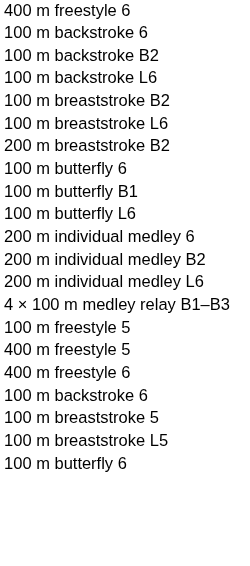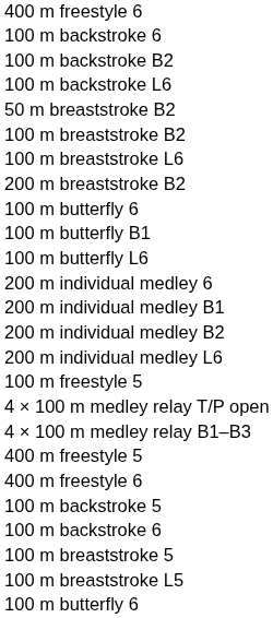 <table>
 <tr>
 <td>400 m freestyle 6<br></td>
 <td></td>
 <td></td>
 <td></td>
 </tr>
 <tr>
 <td>100 m backstroke 6<br></td>
 <td></td>
 <td></td>
 <td></td>
 </tr>
 <tr>
 <td>100 m backstroke B2<br></td>
 <td></td>
 <td></td>
 <td></td>
 </tr>
 <tr>
 <td>100 m backstroke L6<br></td>
+<td></td>
+<td></td>
+<td></td>
+</tr>
+<tr>
+<td>50 m breaststroke B2<br></td>
 <td></td>
 <td></td>
 <td></td>
 </tr>
 <tr>
 <td>100 m breaststroke B2<br></td>
 <td></td>
 <td></td>
 <td></td>
 </tr>
 <tr>
 <td>100 m breaststroke L6<br></td>
 <td></td>
 <td></td>
 <td></td>
 </tr>
 <tr>
 <td>200 m breaststroke B2<br></td>
 <td></td>
 <td></td>
 <td></td>
 </tr>
 <tr>
 <td>100 m butterfly 6<br></td>
 <td></td>
 <td></td>
 <td></td>
 </tr>
 <tr>
 <td>100 m butterfly B1<br></td>
 <td></td>
 <td></td>
 <td></td>
 </tr>
 <tr>
 <td>100 m butterfly L6<br></td>
 <td></td>
 <td></td>
 <td></td>
 </tr>
 <tr>
 <td>200 m individual medley 6<br></td>
 <td></td>
 <td></td>
 <td></td>
 </tr>
 <tr>
+<td>200 m individual medley B1<br></td>
+<td></td>
+<td></td>
+<td></td>
+</tr>
+<tr>
 <td>200 m individual medley B2<br></td>
 <td></td>
 <td></td>
 <td></td>
 </tr>
 <tr>
 <td>200 m individual medley L6<br></td>
 <td></td>
 <td></td>
 <td></td>
 </tr>
 <tr>
-<td>4 × 100 m medley relay B1–B3<br></td>
+<td>100 m freestyle 5<br></td>
 <td></td>
 <td></td>
 <td></td>
 </tr>
 <tr>
-<td>100 m freestyle 5<br></td>
+<td>4 × 100 m medley relay T/P open<br></td>
+<td></td>
+<td></td>
+<td></td>
+</tr>
+<tr>
+<td>4 × 100 m medley relay B1–B3<br></td>
 <td></td>
 <td></td>
 <td></td>
 </tr>
 <tr>
 <td>400 m freestyle 5<br></td>
 <td></td>
 <td></td>
 <td></td>
 </tr>
 <tr>
 <td>400 m freestyle 6<br></td>
+<td></td>
+<td></td>
+<td></td>
+</tr>
+<tr>
+<td>100 m backstroke 5<br></td>
 <td></td>
 <td></td>
 <td></td>
 </tr>
 <tr>
 <td>100 m backstroke 6<br></td>
 <td></td>
 <td></td>
 <td></td>
 </tr>
 <tr>
 <td>100 m breaststroke 5<br></td>
 <td></td>
 <td></td>
 <td></td>
 </tr>
 <tr>
 <td>100 m breaststroke L5<br></td>
 <td></td>
 <td></td>
 <td></td>
 </tr>
 <tr>
 <td>100 m butterfly 6<br></td>
 <td></td>
 <td></td>
 <td></td>
 </tr>
 <tr>
 </tr>
 </table>
